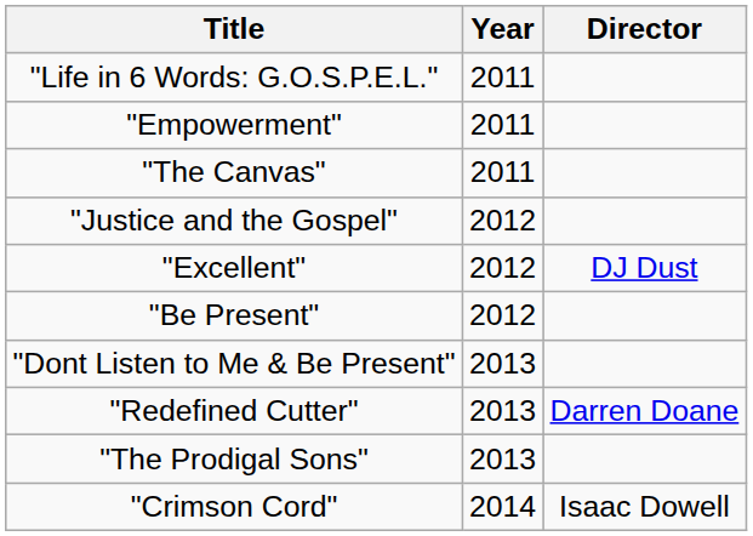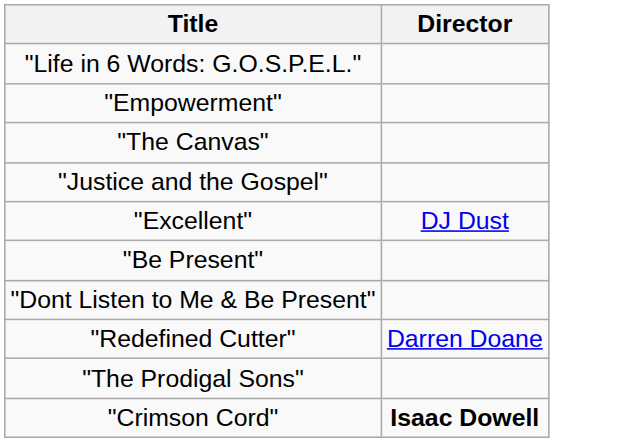 <table class="wikitable plainrowheaders" style="text-align:center;">
 <tr>
 <th>Title</th>
-<th>Year</th>
 <th>Director</th>
 </tr>
 <tr>
 <td>"Life in 6 Words: G.O.S.P.E.L."</td>
-<td>2011</td>
 <td></td>
 </tr>
 <tr>
 <td>"Empowerment"</td>
-<td>2011</td>
 <td></td>
 </tr>
 <tr>
 <td>"The Canvas"</td>
-<td>2011</td>
 <td></td>
 </tr>
 <tr>
 <td>"Justice and the Gospel"</td>
-<td>2012</td>
 <td></td>
 </tr>
 <tr>
 <td>"Excellent"</td>
-<td>2012</td>
 <td><a href='#'>DJ Dust</a></td>
 </tr>
 <tr>
 <td>"Be Present"</td>
-<td>2012</td>
 <td></td>
 </tr>
 <tr>
 <td>"Dont Listen to Me & Be Present"</td>
-<td>2013</td>
 <td></td>
 </tr>
 <tr>
 <td>"Redefined Cutter"</td>
-<td>2013</td>
 <td><a href='#'>Darren Doane</a></td>
 </tr>
 <tr>
 <td>"The Prodigal Sons"</td>
-<td>2013</td>
 <td></td>
 </tr>
 <tr>
 <td>"Crimson Cord"</td>
-<td>2014</td>
-<td>Isaac Dowell</td>
+<td><strong>Isaac Dowell</strong></td>
 </tr>
 </table>
